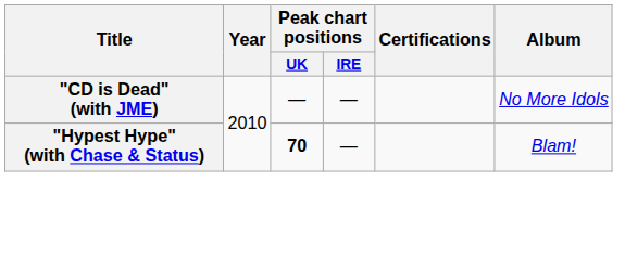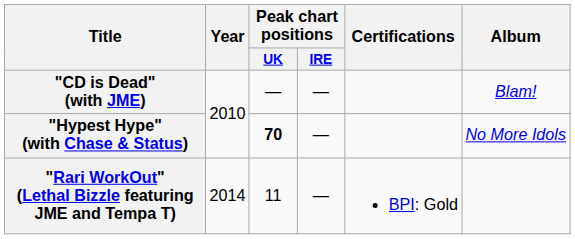 <table class="wikitable plainrowheaders" style="text-align:center;" border="1">
 <tr>
 <th scope="col" rowspan="2" style="width:12em;">Title</th>
 <th scope="col" rowspan="2">Year</th>
 <th scope="col" colspan="2">Peak chart positions</th>
 <th scope="col" rowspan="2">Certifications</th>
 <th scope="col" rowspan="2">Album</th>
 </tr>
 <tr>
 <th scope="col" style="width:3em;font-size:85%;"><a href='#'>UK</a></th>
 <th scope="col" style="width:3em;font-size:85%;"><a href='#'>IRE</a></th>
 </tr>
 <tr>
 <th scope="row">"CD is Dead" <br><span>(with <a href='#'>JME</a>)</span></th>
 <td rowspan="2">2010</td>
 <td>—</td>
 <td>—</td>
 <td></td>
-<td rowspan="1"><em><a href='#'>No More Idols</a></em></td>
+<td rowspan="1"><em><a href='#'>Blam!</a></em></td>
 </tr>
 <tr>
 <th scope="row">"Hypest Hype" <br><span>(with <a href='#'>Chase & Status</a>)</span></th>
 <td><strong>70</strong></td>
 <td>—</td>
 <td></td>
-<td rowspan="1"><em><a href='#'>Blam!</a></em></td>
+<td rowspan="1"><em><a href='#'>No More Idols</a></em></td>
+</tr>
+<tr>
+<th scope="row">"<a href='#'>Rari WorkOut</a>" <br><span>(<a href='#'>Lethal Bizzle</a> featuring JME and Tempa T)</span></th>
+<td>2014</td>
+<td>11</td>
+<td>—</td>
+<td><br><ul><li><a href='#'>BPI</a>: Gold</li></ul></td>
+<td></td>
 </tr>
 </table>
